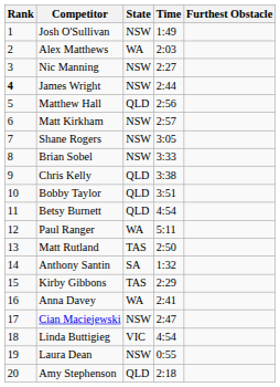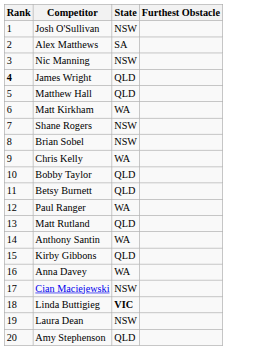 <table class="wikitable sortable mw-collapsible">
 <tr>
 <th>Rank</th>
 <th>Competitor</th>
 <th>State</th>
-<th>Time</th>
 <th>Furthest Obstacle</th>
 </tr>
 <tr>
 <td>1</td>
 <td>Josh O'Sullivan</td>
 <td>NSW</td>
-<td>1:49</td>
 <td></td>
 </tr>
 <tr>
 <td>2</td>
 <td>Alex Matthews</td>
-<td>WA</td>
-<td>2:03</td>
+<td>SA</td>
 <td></td>
 </tr>
 <tr>
 <td>3</td>
 <td>Nic Manning</td>
 <td>NSW</td>
-<td>2:27</td>
 <td></td>
 </tr>
 <tr>
 <td><strong>4</strong></td>
 <td>James Wright</td>
-<td>NSW</td>
-<td>2:44</td>
+<td>QLD</td>
 <td></td>
 </tr>
 <tr>
 <td>5</td>
 <td>Matthew Hall</td>
 <td>QLD</td>
-<td>2:56</td>
 <td></td>
 </tr>
 <tr>
 <td>6</td>
 <td>Matt Kirkham</td>
-<td>NSW</td>
-<td>2:57</td>
+<td>WA</td>
 <td></td>
 </tr>
 <tr>
 <td>7</td>
 <td>Shane Rogers</td>
 <td>NSW</td>
-<td>3:05</td>
 <td></td>
 </tr>
 <tr>
 <td>8</td>
 <td>Brian Sobel</td>
 <td>NSW</td>
-<td>3:33</td>
 <td></td>
 </tr>
 <tr>
 <td>9</td>
 <td>Chris Kelly</td>
-<td>QLD</td>
-<td>3:38</td>
+<td>WA</td>
 <td></td>
 </tr>
 <tr>
 <td>10</td>
 <td>Bobby Taylor</td>
 <td>QLD</td>
-<td>3:51</td>
 <td></td>
 </tr>
 <tr>
 <td>11</td>
 <td>Betsy Burnett</td>
 <td>QLD</td>
-<td>4:54</td>
 <td></td>
 </tr>
 <tr>
 <td>12</td>
 <td>Paul Ranger</td>
 <td>WA</td>
-<td>5:11</td>
 <td></td>
 </tr>
 <tr>
 <td>13</td>
 <td>Matt Rutland</td>
-<td>TAS</td>
-<td>2:50</td>
+<td>QLD</td>
 <td></td>
 </tr>
 <tr>
 <td>14</td>
 <td>Anthony Santin</td>
-<td>SA</td>
-<td>1:32</td>
+<td>WA</td>
 <td></td>
 </tr>
 <tr>
 <td>15</td>
 <td>Kirby Gibbons</td>
-<td>TAS</td>
-<td>2:29</td>
+<td>QLD</td>
 <td></td>
 </tr>
 <tr>
 <td>16</td>
 <td>Anna Davey</td>
 <td>WA</td>
-<td>2:41</td>
 <td></td>
 </tr>
 <tr>
 <td>17</td>
 <td><a href='#'>Cian Maciejewski</a></td>
 <td>NSW</td>
-<td>2:47</td>
 <td></td>
 </tr>
 <tr>
 <td>18</td>
 <td>Linda Buttigieg</td>
-<td>VIC</td>
-<td>4:54</td>
+<td><strong>VIC</strong></td>
 <td></td>
 </tr>
 <tr>
 <td>19</td>
 <td>Laura Dean</td>
 <td>NSW</td>
-<td>0:55</td>
 <td></td>
 </tr>
 <tr>
 <td>20</td>
 <td>Amy Stephenson</td>
 <td>QLD</td>
-<td>2:18</td>
 <td></td>
 </tr>
 </table>
